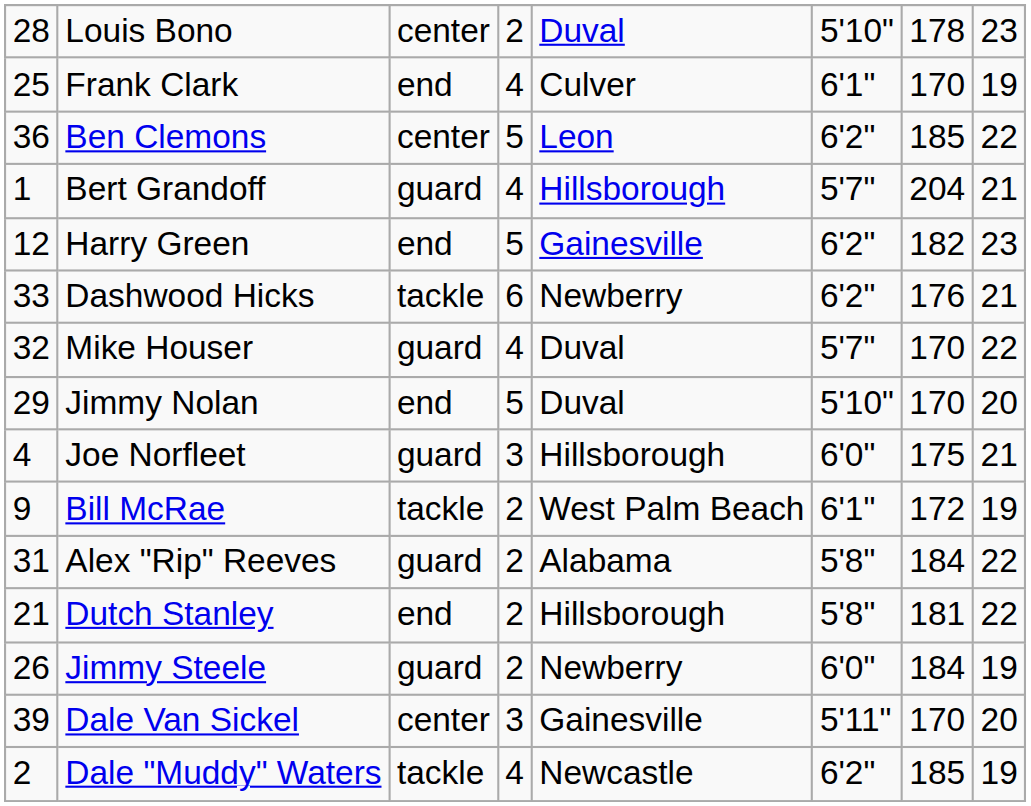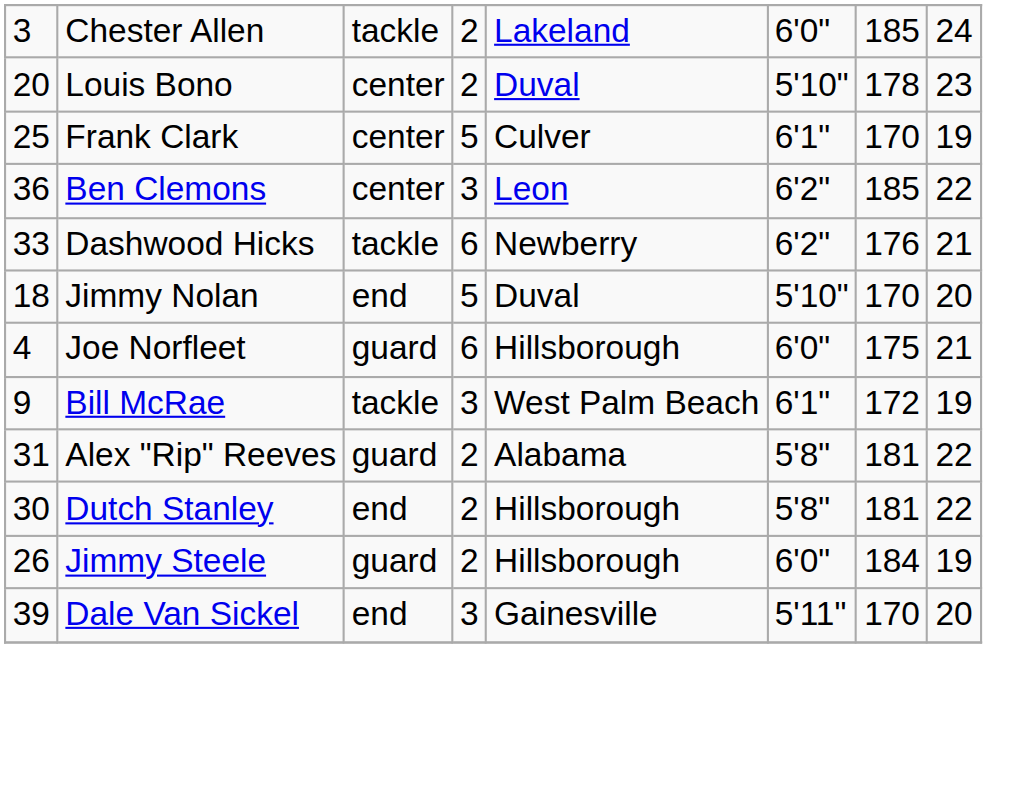 <table class="wikitable">
 <tr>
 </tr>
 <tr>
-<td>28</td>
+<td>3</td>
+<td>Chester Allen</td>
+<td>tackle</td>
+<td>2</td>
+<td><a href='#'>Lakeland</a></td>
+<td>6'0"</td>
+<td>185</td>
+<td>24</td>
+</tr>
+<tr>
+<td>20</td>
 <td>Louis Bono</td>
 <td>center</td>
 <td>2</td>
 <td><a href='#'>Duval</a></td>
 <td>5'10"</td>
 <td>178</td>
 <td>23</td>
 </tr>
 <tr>
 <td>25</td>
 <td>Frank Clark</td>
-<td>end</td>
-<td>4</td>
+<td>center</td>
+<td>5</td>
 <td>Culver</td>
 <td>6'1"</td>
 <td>170</td>
 <td>19</td>
 </tr>
 <tr>
 <td>36</td>
 <td><a href='#'>Ben Clemons</a></td>
 <td>center</td>
-<td>5</td>
+<td>3</td>
 <td><a href='#'>Leon</a></td>
 <td>6'2"</td>
 <td>185</td>
 <td>22</td>
-</tr>
-<tr>
-<td>1</td>
-<td>Bert Grandoff</td>
-<td>guard</td>
-<td>4</td>
-<td><a href='#'>Hillsborough</a></td>
-<td>5'7"</td>
-<td>204</td>
-<td>21</td>
-</tr>
-<tr>
-<td>12</td>
-<td>Harry Green</td>
-<td>end</td>
-<td>5</td>
-<td><a href='#'>Gainesville</a></td>
-<td>6'2"</td>
-<td>182</td>
-<td>23</td>
 </tr>
 <tr>
 <td>33</td>
 <td>Dashwood Hicks</td>
 <td>tackle</td>
 <td>6</td>
 <td>Newberry</td>
 <td>6'2"</td>
 <td>176</td>
 <td>21</td>
 </tr>
 <tr>
-<td>32</td>
-<td>Mike Houser</td>
-<td>guard</td>
-<td>4</td>
-<td>Duval</td>
-<td>5'7"</td>
-<td>170</td>
-<td>22</td>
-</tr>
-<tr>
-<td>29</td>
+<td>18</td>
 <td>Jimmy Nolan</td>
 <td>end</td>
 <td>5</td>
 <td>Duval</td>
 <td>5'10"</td>
 <td>170</td>
 <td>20</td>
 </tr>
 <tr>
 <td>4</td>
 <td>Joe Norfleet</td>
 <td>guard</td>
-<td>3</td>
+<td>6</td>
 <td>Hillsborough</td>
 <td>6'0"</td>
 <td>175</td>
 <td>21</td>
 </tr>
 <tr>
 <td>9</td>
 <td><a href='#'>Bill McRae</a></td>
 <td>tackle</td>
-<td>2</td>
+<td>3</td>
 <td>West Palm Beach</td>
 <td>6'1"</td>
 <td>172</td>
 <td>19</td>
 </tr>
 <tr>
 <td>31</td>
 <td>Alex "Rip" Reeves</td>
 <td>guard</td>
 <td>2</td>
 <td>Alabama</td>
 <td>5'8"</td>
-<td>184</td>
+<td>181</td>
 <td>22</td>
 </tr>
 <tr>
-<td>21</td>
+<td>30</td>
 <td><a href='#'>Dutch Stanley</a></td>
 <td>end</td>
 <td>2</td>
 <td>Hillsborough</td>
 <td>5'8"</td>
 <td>181</td>
 <td>22</td>
 </tr>
 <tr>
 <td>26</td>
 <td><a href='#'>Jimmy Steele</a></td>
 <td>guard</td>
 <td>2</td>
-<td>Newberry</td>
+<td>Hillsborough</td>
 <td>6'0"</td>
 <td>184</td>
 <td>19</td>
 </tr>
 <tr>
 <td>39</td>
 <td><a href='#'>Dale Van Sickel</a></td>
-<td>center</td>
+<td>end</td>
 <td>3</td>
 <td>Gainesville</td>
 <td>5'11"</td>
 <td>170</td>
 <td>20</td>
 </tr>
 <tr>
-<td>2</td>
-<td><a href='#'>Dale "Muddy" Waters</a></td>
-<td>tackle</td>
-<td>4</td>
-<td>Newcastle</td>
-<td>6'2"</td>
-<td>185</td>
-<td>19</td>
-</tr>
-<tr>
 </tr>
 </table>
